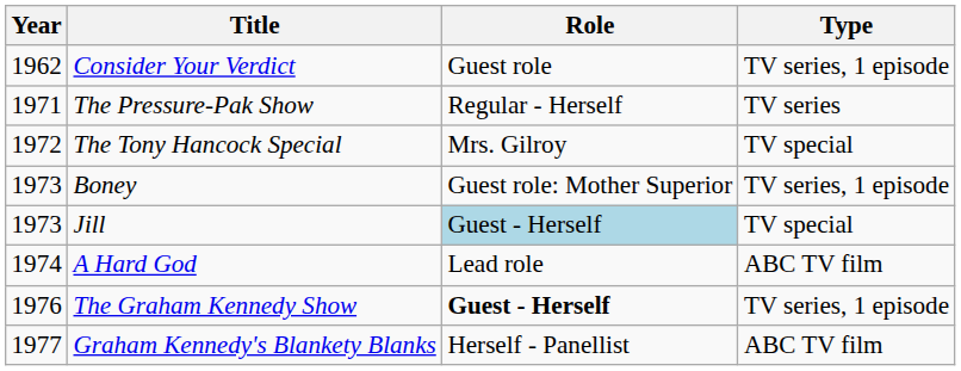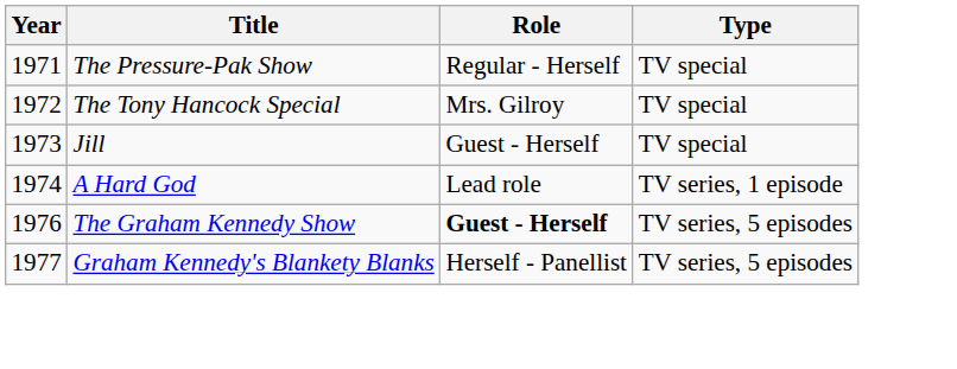 <table class="wikitable">
 <tr>
 <th>Year</th>
 <th>Title</th>
 <th>Role</th>
 <th>Type</th>
 </tr>
 <tr>
-<td>1962</td>
-<td><em><a href='#'>Consider Your Verdict</a></em></td>
-<td>Guest role</td>
-<td>TV series, 1 episode</td>
-</tr>
-<tr>
 <td>1971</td>
 <td><em>The Pressure-Pak Show</em></td>
 <td>Regular - Herself</td>
-<td>TV series</td>
+<td>TV special</td>
 </tr>
 <tr>
 <td>1972</td>
 <td><em>The Tony Hancock Special</em></td>
 <td>Mrs. Gilroy</td>
 <td>TV special</td>
 </tr>
 <tr>
 <td>1973</td>
-<td><em>Boney</em></td>
-<td>Guest role: Mother Superior</td>
-<td>TV series, 1 episode</td>
-</tr>
-<tr>
-<td>1973</td>
 <td><em>Jill</em></td>
-<td style="background: lightblue;">Guest - Herself</td>
+<td>Guest - Herself</td>
 <td>TV special</td>
 </tr>
 <tr>
 <td>1974</td>
 <td><em><a href='#'>A Hard God</a></em></td>
 <td>Lead role</td>
-<td>ABC TV film</td>
+<td>TV series, 1 episode</td>
 </tr>
 <tr>
 <td>1976</td>
 <td><em><a href='#'>The Graham Kennedy Show</a></em></td>
 <td><strong>Guest - Herself</strong></td>
-<td>TV series, 1 episode</td>
+<td>TV series, 5 episodes</td>
 </tr>
 <tr>
 <td>1977</td>
 <td><em><a href='#'>Graham Kennedy's Blankety Blanks</a></em></td>
 <td>Herself - Panellist</td>
-<td>ABC TV film</td>
+<td>TV series, 5 episodes</td>
 </tr>
 </table>
